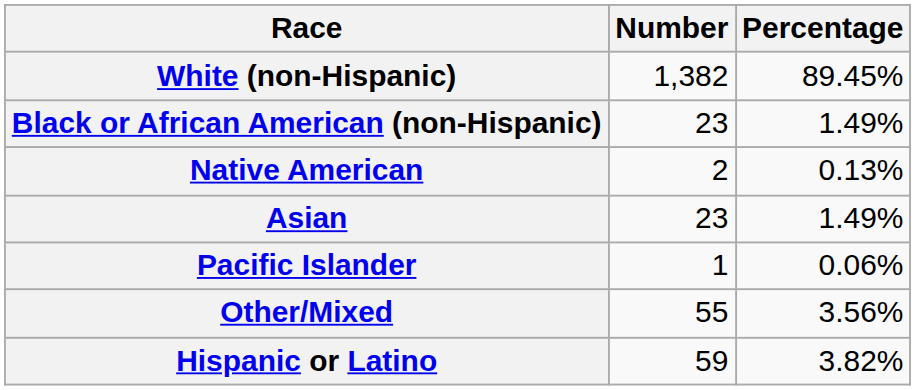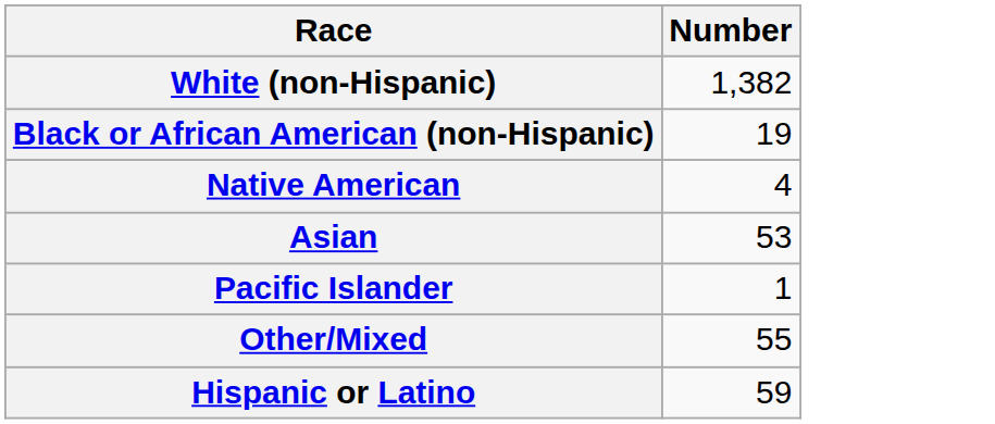 <table class="wikitable" style="text-align:right">
 <tr>
 <th scope="col">Race</th>
 <th scope="col">Number</th>
-<th scope="col">Percentage</th>
 </tr>
 <tr>
 <th scope="row"><a href='#'>White</a> (non-Hispanic)</th>
 <td>1,382</td>
-<td>89.45%</td>
 </tr>
 <tr>
 <th scope="row"><a href='#'>Black or African American</a> (non-Hispanic)</th>
-<td>23</td>
-<td>1.49%</td>
+<td>19</td>
 </tr>
 <tr>
 <th scope="row"><a href='#'>Native American</a></th>
-<td>2</td>
-<td>0.13%</td>
+<td>4</td>
 </tr>
 <tr>
 <th scope="row"><a href='#'>Asian</a></th>
-<td>23</td>
-<td>1.49%</td>
+<td>53</td>
 </tr>
 <tr>
 <th scope="row"><a href='#'>Pacific Islander</a></th>
 <td>1</td>
-<td>0.06%</td>
 </tr>
 <tr>
 <th scope="row"><a href='#'>Other/Mixed</a></th>
 <td>55</td>
-<td>3.56%</td>
 </tr>
 <tr>
 <th scope="row"><a href='#'>Hispanic</a> or <a href='#'>Latino</a></th>
 <td>59</td>
-<td>3.82%</td>
 </tr>
 </table>
